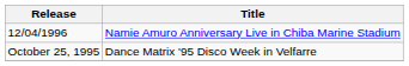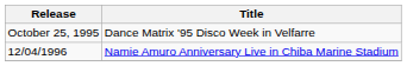 <table class="wikitable">
 <tr>
 <th>Release</th>
 <th>Title</th>
 </tr>
 <tr>
+<td>October 25, 1995</td>
+<td>Dance Matrix '95 Disco Week in Velfarre</td>
+</tr>
+<tr>
 <td>12/04/1996</td>
 <td><a href='#'>Namie Amuro Anniversary Live in Chiba Marine Stadium</a></td>
 </tr>
 <tr>
-<td>October 25, 1995</td>
-<td>Dance Matrix '95 Disco Week in Velfarre</td>
-</tr>
-<tr>
 </tr>
 </table>
